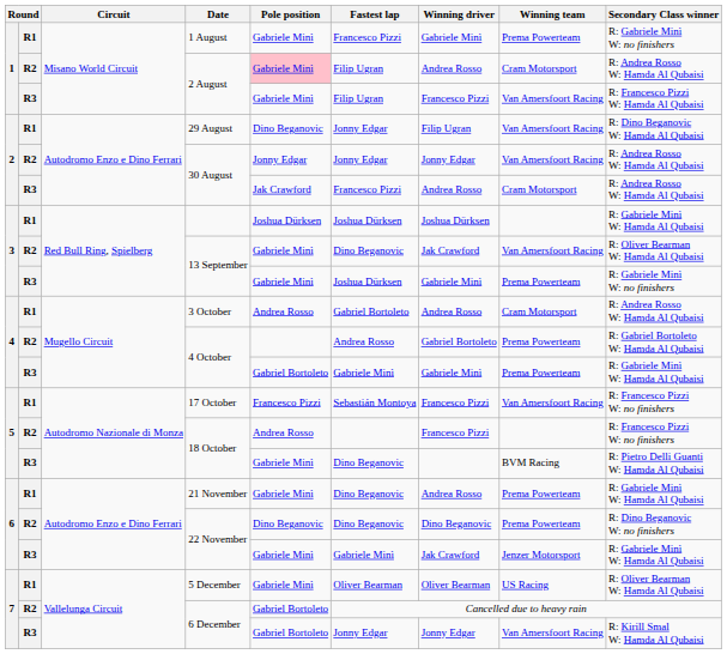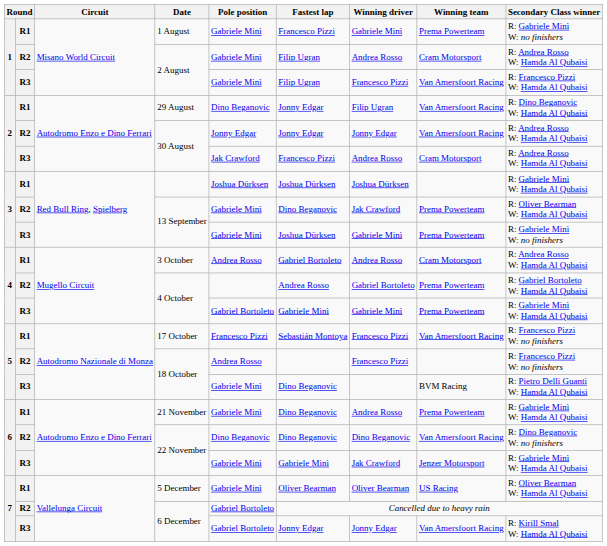 <table class="wikitable" style="font-size: 85%">
 <tr>
 <th colspan=2>Round</th>
 <th>Circuit</th>
 <th>Date</th>
 <th>Pole position</th>
 <th>Fastest lap</th>
 <th>Winning driver</th>
 <th>Winning team</th>
 <th>Secondary Class winner</th>
 </tr>
 <tr>
 <th rowspan=3>1</th>
 <th>R1</th>
 <td rowspan=3> <a href='#'>Misano World Circuit</a></td>
 <td>1 August</td>
 <td> <a href='#'>Gabriele Minì</a></td>
 <td> <a href='#'>Francesco Pizzi</a></td>
 <td> <a href='#'>Gabriele Minì</a></td>
 <td> <a href='#'>Prema Powerteam</a></td>
 <td>R:  <a href='#'>Gabriele Minì</a><br>W: <em>no finishers</em></td>
 </tr>
 <tr>
 <th>R2</th>
 <td rowspan=2>2 August</td>
-<td style="background: pink;"> <a href='#'>Gabriele Minì</a></td>
+<td> <a href='#'>Gabriele Minì</a></td>
 <td> <a href='#'>Filip Ugran</a></td>
 <td> <a href='#'>Andrea Rosso</a></td>
 <td> <a href='#'>Cram Motorsport</a></td>
 <td nowrap>R:  <a href='#'>Andrea Rosso</a><br>W:  <a href='#'>Hamda Al Qubaisi</a></td>
 </tr>
 <tr>
 <th>R3</th>
 <td> <a href='#'>Gabriele Minì</a></td>
 <td> <a href='#'>Filip Ugran</a></td>
 <td> <a href='#'>Francesco Pizzi</a></td>
 <td> <a href='#'>Van Amersfoort Racing</a></td>
 <td>R:  <a href='#'>Francesco Pizzi</a><br>W:  <a href='#'>Hamda Al Qubaisi</a></td>
 </tr>
 <tr>
 <th rowspan=3>2</th>
 <th>R1</th>
 <td rowspan=3 nowrap> <a href='#'>Autodromo Enzo e Dino Ferrari</a></td>
 <td>29 August</td>
 <td> <a href='#'>Dino Beganovic</a></td>
 <td> <a href='#'>Jonny Edgar</a></td>
 <td> <a href='#'>Filip Ugran</a></td>
 <td> <a href='#'>Van Amersfoort Racing</a></td>
 <td>R:  <a href='#'>Dino Beganovic</a><br>W:  <a href='#'>Hamda Al Qubaisi</a></td>
 </tr>
 <tr>
 <th>R2</th>
 <td rowspan=2>30 August</td>
 <td> <a href='#'>Jonny Edgar</a></td>
 <td> <a href='#'>Jonny Edgar</a></td>
 <td> <a href='#'>Jonny Edgar</a></td>
 <td> <a href='#'>Van Amersfoort Racing</a></td>
 <td>R:  <a href='#'>Andrea Rosso</a><br>W:  <a href='#'>Hamda Al Qubaisi</a></td>
 </tr>
 <tr>
 <th>R3</th>
 <td> <a href='#'>Jak Crawford</a></td>
 <td> <a href='#'>Francesco Pizzi</a></td>
 <td> <a href='#'>Andrea Rosso</a></td>
 <td> <a href='#'>Cram Motorsport</a></td>
 <td>R:  <a href='#'>Andrea Rosso</a><br>W:  <a href='#'>Hamda Al Qubaisi</a></td>
 </tr>
 <tr>
 <th rowspan=3>3</th>
 <th>R1</th>
 <td rowspan=3> <a href='#'>Red Bull Ring</a>, <a href='#'>Spielberg</a></td>
 <td></td>
 <td> <a href='#'>Joshua Dürksen</a></td>
 <td> <a href='#'>Joshua Dürksen</a></td>
 <td> <a href='#'>Joshua Dürksen</a></td>
 <td></td>
 <td>R:  <a href='#'>Gabriele Minì</a><br>W:  <a href='#'>Hamda Al Qubaisi</a></td>
 </tr>
 <tr>
 <th>R2</th>
 <td rowspan=2>13 September</td>
 <td> <a href='#'>Gabriele Minì</a></td>
 <td> <a href='#'>Dino Beganovic</a></td>
 <td> <a href='#'>Jak Crawford</a></td>
-<td> <a href='#'>Van Amersfoort Racing</a></td>
+<td> <a href='#'>Prema Powerteam</a></td>
 <td>R:  <a href='#'>Oliver Bearman</a><br>W:  <a href='#'>Hamda Al Qubaisi</a></td>
 </tr>
 <tr>
 <th>R3</th>
 <td> <a href='#'>Gabriele Minì</a></td>
 <td> <a href='#'>Joshua Dürksen</a></td>
 <td> <a href='#'>Gabriele Minì</a></td>
 <td> <a href='#'>Prema Powerteam</a></td>
 <td>R:  <a href='#'>Gabriele Minì</a><br>W: <em>no finishers</em></td>
 </tr>
 <tr>
 <th rowspan=3>4</th>
 <th>R1</th>
 <td rowspan=3> <a href='#'>Mugello Circuit</a></td>
 <td>3 October</td>
 <td> <a href='#'>Andrea Rosso</a></td>
 <td> <a href='#'>Gabriel Bortoleto</a></td>
 <td> <a href='#'>Andrea Rosso</a></td>
 <td> <a href='#'>Cram Motorsport</a></td>
 <td>R:  <a href='#'>Andrea Rosso</a><br>W:  <a href='#'>Hamda Al Qubaisi</a></td>
 </tr>
 <tr>
 <th>R2</th>
 <td rowspan=2>4 October</td>
 <td></td>
 <td> <a href='#'>Andrea Rosso</a></td>
 <td> <a href='#'>Gabriel Bortoleto</a></td>
 <td> <a href='#'>Prema Powerteam</a></td>
 <td>R:  <a href='#'>Gabriel Bortoleto</a><br>W:  <a href='#'>Hamda Al Qubaisi</a></td>
 </tr>
 <tr>
 <th>R3</th>
 <td> <a href='#'>Gabriel Bortoleto</a></td>
 <td> <a href='#'>Gabriele Minì</a></td>
 <td> <a href='#'>Gabriele Minì</a></td>
 <td> <a href='#'>Prema Powerteam</a></td>
 <td>R:  <a href='#'>Gabriele Minì</a><br>W:  <a href='#'>Hamda Al Qubaisi</a></td>
 </tr>
 <tr>
 <th rowspan=3>5</th>
 <th>R1</th>
 <td rowspan=3 nowrap> <a href='#'>Autodromo Nazionale di Monza</a></td>
 <td>17 October</td>
 <td> <a href='#'>Francesco Pizzi</a></td>
 <td nowrap> <a href='#'>Sebastián Montoya</a></td>
 <td> <a href='#'>Francesco Pizzi</a></td>
 <td> <a href='#'>Van Amersfoort Racing</a></td>
 <td>R:  <a href='#'>Francesco Pizzi</a><br>W: <em>no finishers</em></td>
 </tr>
 <tr>
 <th>R2</th>
 <td rowspan=2>18 October</td>
 <td> <a href='#'>Andrea Rosso</a></td>
 <td></td>
 <td> <a href='#'>Francesco Pizzi</a></td>
 <td></td>
 <td>R:  <a href='#'>Francesco Pizzi</a><br>W: <em>no finishers</em></td>
 </tr>
 <tr>
 <th>R3</th>
 <td> <a href='#'>Gabriele Minì</a></td>
 <td> <a href='#'>Dino Beganovic</a></td>
 <td></td>
 <td> BVM Racing</td>
 <td>R:  <a href='#'>Pietro Delli Guanti</a><br>W:  <a href='#'>Hamda Al Qubaisi</a></td>
 </tr>
 <tr>
 <th rowspan=3>6</th>
 <th>R1</th>
 <td rowspan=3> <a href='#'>Autodromo Enzo e Dino Ferrari</a></td>
 <td>21 November</td>
 <td> <a href='#'>Gabriele Minì</a></td>
 <td> <a href='#'>Dino Beganovic</a></td>
 <td> <a href='#'>Andrea Rosso</a></td>
 <td> <a href='#'>Prema Powerteam</a></td>
 <td>R:  <a href='#'>Gabriele Minì</a><br>W:  <a href='#'>Hamda Al Qubaisi</a></td>
 </tr>
 <tr>
 <th>R2</th>
 <td rowspan=2>22 November</td>
 <td> <a href='#'>Dino Beganovic</a></td>
 <td> <a href='#'>Dino Beganovic</a></td>
 <td> <a href='#'>Dino Beganovic</a></td>
-<td> <a href='#'>Prema Powerteam</a></td>
+<td> <a href='#'>Van Amersfoort Racing</a></td>
 <td>R:  <a href='#'>Dino Beganovic</a><br>W: <em>no finishers</em></td>
 </tr>
 <tr>
 <th>R3</th>
 <td> <a href='#'>Gabriele Minì</a></td>
 <td> <a href='#'>Gabriele Minì</a></td>
 <td> <a href='#'>Jak Crawford</a></td>
 <td> <a href='#'>Jenzer Motorsport</a></td>
 <td>R:  <a href='#'>Gabriele Minì</a><br>W:  <a href='#'>Hamda Al Qubaisi</a></td>
 </tr>
 <tr>
 <th rowspan=3>7</th>
 <th>R1</th>
 <td rowspan=3> <a href='#'>Vallelunga Circuit</a></td>
 <td>5 December</td>
 <td> <a href='#'>Gabriele Minì</a></td>
 <td> <a href='#'>Oliver Bearman</a></td>
 <td> <a href='#'>Oliver Bearman</a></td>
 <td> <a href='#'>US Racing</a></td>
 <td>R:  <a href='#'>Oliver Bearman</a><br>W:  <a href='#'>Hamda Al Qubaisi</a></td>
 </tr>
 <tr>
 <th>R2</th>
 <td rowspan=2>6 December</td>
 <td> <a href='#'>Gabriel Bortoleto</a></td>
 <td colspan=4 style="text-align:center"><em>Cancelled due to heavy rain</em></td>
 </tr>
 <tr>
 <th>R3</th>
 <td> <a href='#'>Gabriel Bortoleto</a></td>
 <td> <a href='#'>Jonny Edgar</a></td>
 <td> <a href='#'>Jonny Edgar</a></td>
 <td> <a href='#'>Van Amersfoort Racing</a></td>
 <td>R:  <a href='#'>Kirill Smal</a><br>W:  <a href='#'>Hamda Al Qubaisi</a></td>
 </tr>
 </table>
